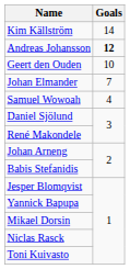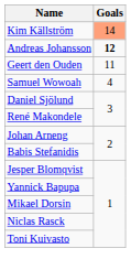 <table class="wikitable">
 <tr>
 <th>Name</th>
 <th>Goals</th>
 </tr>
 <tr>
 <td> <a href='#'>Kim Källström</a></td>
-<td align=center>14</td>
+<td align=center style="background: lightsalmon;">14</td>
 </tr>
 <tr>
 <td> <a href='#'>Andreas Johansson</a></td>
 <td align=center><strong>12</strong></td>
 </tr>
 <tr>
 <td> <a href='#'>Geert den Ouden</a></td>
-<td align=center>10</td>
-</tr>
-<tr>
-<td> <a href='#'>Johan Elmander</a></td>
-<td align=center>7</td>
+<td align=center>11</td>
 </tr>
 <tr>
 <td> <a href='#'>Samuel Wowoah</a></td>
 <td align=center>4</td>
 </tr>
 <tr>
 <td> <a href='#'>Daniel Sjölund</a></td>
 <td rowspan="2" style="text-align:center;">3</td>
 </tr>
 <tr>
 <td> <a href='#'>René Makondele</a></td>
 </tr>
 <tr>
 <td> <a href='#'>Johan Arneng</a></td>
 <td rowspan="2" style="text-align:center;">2</td>
 </tr>
 <tr>
 <td> <a href='#'>Babis Stefanidis</a></td>
 </tr>
 <tr>
 <td> <a href='#'>Jesper Blomqvist</a></td>
 <td rowspan="5" style="text-align:center;">1</td>
 </tr>
 <tr>
 <td> <a href='#'>Yannick Bapupa</a></td>
 </tr>
 <tr>
 <td> <a href='#'>Mikael Dorsin</a></td>
 </tr>
 <tr>
 <td> <a href='#'>Niclas Rasck</a></td>
 </tr>
 <tr>
 <td> <a href='#'>Toni Kuivasto</a></td>
 </tr>
 </table>
